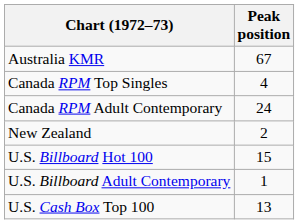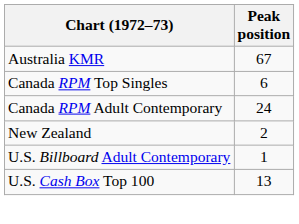 <table class="wikitable sortable">
 <tr>
 <th align="left">Chart (1972–73)</th>
 <th align="left">Peak<br>position</th>
 </tr>
 <tr>
 <td align="left">Australia <a href='#'>KMR</a></td>
 <td style="text-align:center;">67</td>
 </tr>
 <tr>
 <td align="left">Canada <a href='#'><em>RPM</em></a> Top Singles</td>
-<td style="text-align:center;">4</td>
+<td style="text-align:center;">6</td>
 </tr>
 <tr>
 <td align="left">Canada <a href='#'><em>RPM</em></a> Adult Contemporary</td>
 <td style="text-align:center;">24</td>
 </tr>
 <tr>
 <td align="left">New Zealand</td>
 <td style="text-align:center;">2</td>
 </tr>
 <tr>
-<td align="left">U.S. <em><a href='#'>Billboard</a></em> <a href='#'>Hot 100</a></td>
-<td style="text-align:center;">15</td>
-</tr>
-<tr>
 <td align="left">U.S. <em>Billboard</em> <a href='#'>Adult Contemporary</a></td>
 <td style="text-align:center;">1</td>
 </tr>
 <tr>
 <td align="left">U.S. <em><a href='#'>Cash Box</a></em> Top 100</td>
 <td style="text-align:center;">13</td>
 </tr>
 </table>
